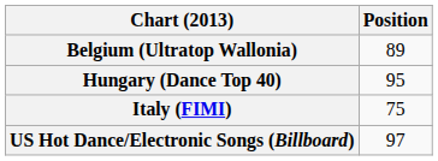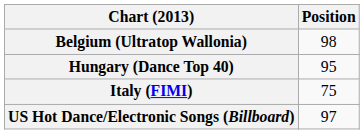 <table class="wikitable plainrowheaders sortable">
 <tr>
 <th>Chart (2013)</th>
 <th>Position</th>
 </tr>
 <tr>
 <th scope="row">Belgium (Ultratop Wallonia)</th>
-<td align="center">89</td>
+<td align="center">98</td>
 </tr>
 <tr>
 <th scope="row">Hungary (Dance Top 40)</th>
 <td align="center">95</td>
 </tr>
 <tr>
 <th scope="row">Italy (<a href='#'>FIMI</a>)</th>
 <td align="center">75</td>
 </tr>
 <tr>
 <th scope="row">US Hot Dance/Electronic Songs (<em>Billboard</em>)</th>
 <td align=center>97</td>
 </tr>
 </table>
